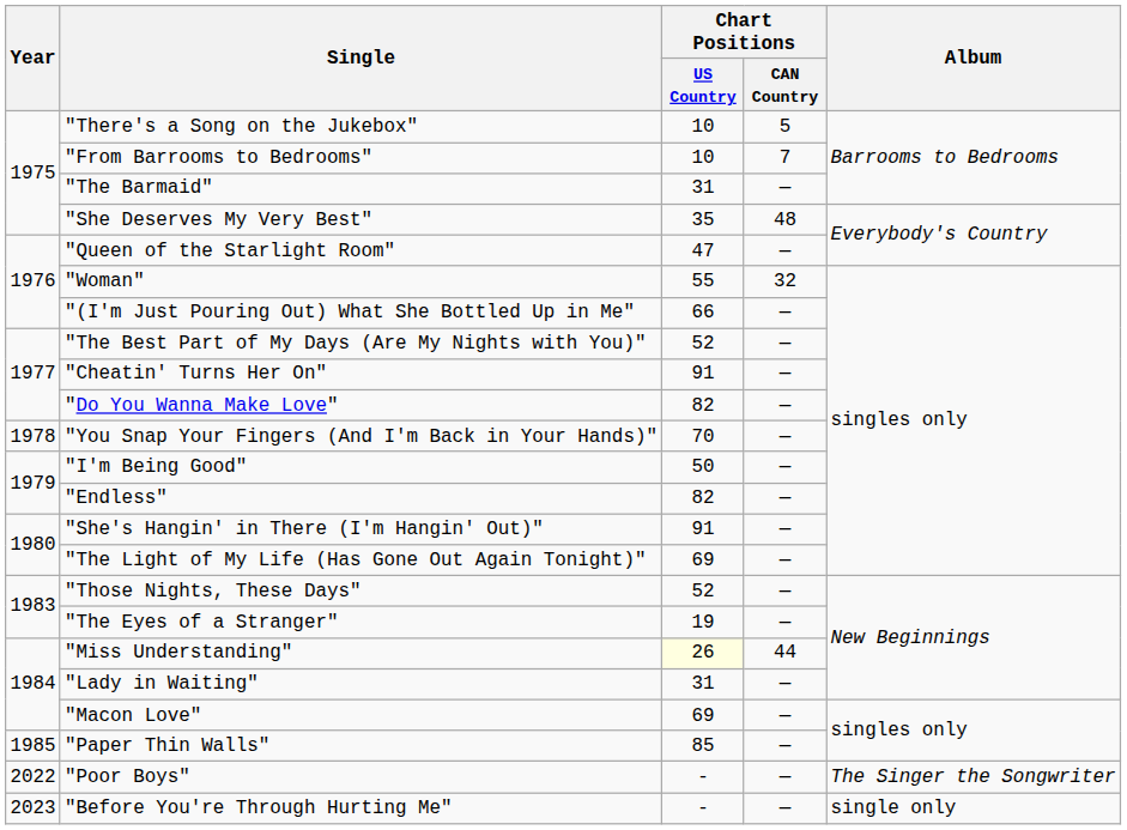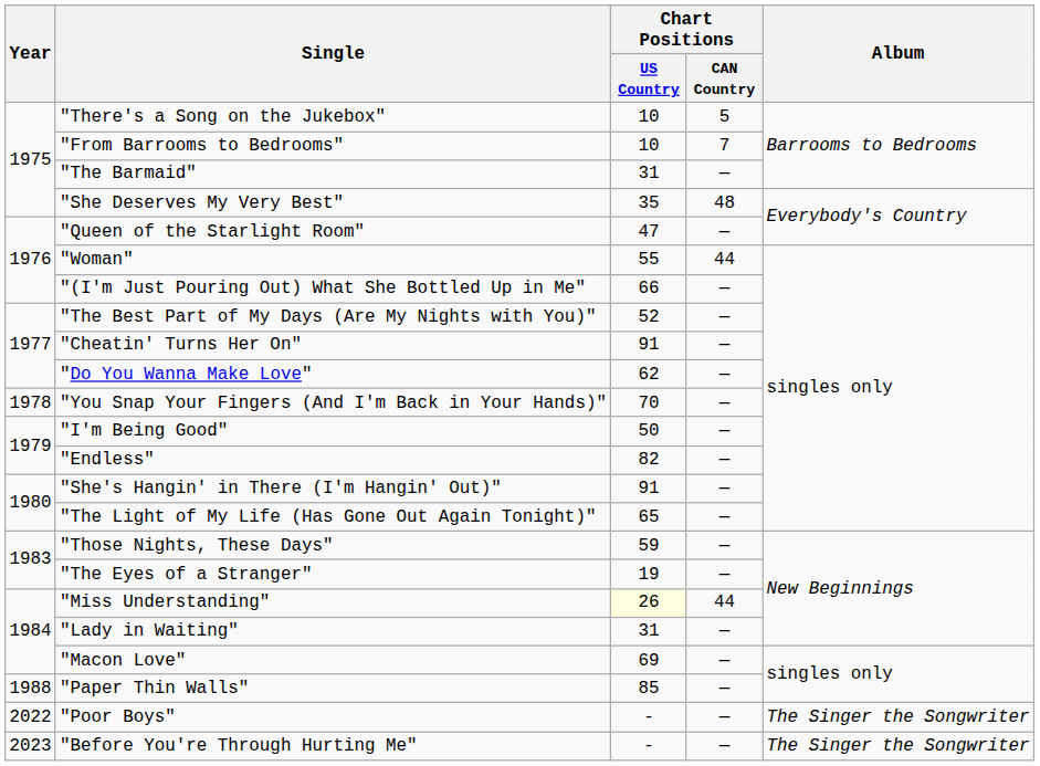 <table class="wikitable">
 <tr>
 <th rowspan="2">Year</th>
 <th rowspan="2">Single</th>
 <th colspan="2">Chart Positions</th>
 <th rowspan="2">Album</th>
 </tr>
 <tr>
 <th width="50"><small><a href='#'>US Country</a></small></th>
 <th width="50"><small>CAN Country</small></th>
 </tr>
 <tr>
 <td rowspan="4">1975</td>
 <td>"There's a Song on the Jukebox"</td>
 <td align="center">10</td>
 <td align="center">5</td>
 <td rowspan="3"><em>Barrooms to Bedrooms</em></td>
 </tr>
 <tr>
 <td>"From Barrooms to Bedrooms"</td>
 <td align="center">10</td>
 <td align="center">7</td>
 </tr>
 <tr>
 <td>"The Barmaid"</td>
 <td align="center">31</td>
 <td align="center">—</td>
 </tr>
 <tr>
 <td>"She Deserves My Very Best"</td>
 <td align="center">35</td>
 <td align="center">48</td>
 <td rowspan="2"><em>Everybody's Country</em></td>
 </tr>
 <tr>
 <td rowspan="3">1976</td>
 <td>"Queen of the Starlight Room"</td>
 <td align="center">47</td>
 <td align="center">—</td>
 </tr>
 <tr>
 <td>"Woman"</td>
 <td align="center">55</td>
-<td align="center">32</td>
+<td align="center">44</td>
 <td rowspan="10">singles only</td>
 </tr>
 <tr>
 <td>"(I'm Just Pouring Out) What She Bottled Up in Me"</td>
 <td align="center">66</td>
 <td align="center">—</td>
 </tr>
 <tr>
 <td rowspan="3">1977</td>
 <td>"The Best Part of My Days (Are My Nights with You)"</td>
 <td align="center">52</td>
 <td align="center">—</td>
 </tr>
 <tr>
 <td>"Cheatin' Turns Her On"</td>
 <td align="center">91</td>
 <td align="center">—</td>
 </tr>
 <tr>
 <td>"<a href='#'>Do You Wanna Make Love</a>"</td>
-<td align="center">82</td>
+<td align="center">62</td>
 <td align="center">—</td>
 </tr>
 <tr>
 <td>1978</td>
 <td>"You Snap Your Fingers (And I'm Back in Your Hands)"</td>
 <td align="center">70</td>
 <td align="center">—</td>
 </tr>
 <tr>
 <td rowspan="2">1979</td>
 <td>"I'm Being Good"</td>
 <td align="center">50</td>
 <td align="center">—</td>
 </tr>
 <tr>
 <td>"Endless"</td>
 <td align="center">82</td>
 <td align="center">—</td>
 </tr>
 <tr>
 <td rowspan="2">1980</td>
 <td>"She's Hangin' in There (I'm Hangin' Out)"</td>
 <td align="center">91</td>
 <td align="center">—</td>
 </tr>
 <tr>
 <td>"The Light of My Life (Has Gone Out Again Tonight)"</td>
-<td align="center">69</td>
+<td align="center">65</td>
 <td align="center">—</td>
 </tr>
 <tr>
 <td rowspan="2">1983</td>
 <td>"Those Nights, These Days"</td>
-<td align="center">52</td>
+<td align="center">59</td>
 <td align="center">—</td>
 <td rowspan="4"><em>New Beginnings</em></td>
 </tr>
 <tr>
 <td>"The Eyes of a Stranger"</td>
 <td align="center">19</td>
 <td align="center">—</td>
 </tr>
 <tr>
 <td rowspan="3">1984</td>
 <td>"Miss Understanding"</td>
 <td align="center" style="background: lightyellow;">26</td>
 <td align="center">44</td>
 </tr>
 <tr>
 <td>"Lady in Waiting"</td>
 <td align="center">31</td>
 <td align="center">—</td>
 </tr>
 <tr>
 <td>"Macon Love"</td>
 <td align="center">69</td>
 <td align="center">—</td>
 <td rowspan="2">singles only</td>
 </tr>
 <tr>
-<td>1985</td>
+<td>1988</td>
 <td>"Paper Thin Walls"</td>
 <td align="center">85</td>
 <td align="center">—</td>
 </tr>
 <tr>
 <td>2022</td>
 <td>"Poor Boys"</td>
 <td align="center">-</td>
 <td align="center">—</td>
 <td><em>The Singer the Songwriter</em></td>
 </tr>
 <tr>
 <td>2023</td>
 <td>"Before You're Through Hurting Me"</td>
 <td align="center">-</td>
 <td align="center">—</td>
-<td>single only</td>
+<td><em>The Singer the Songwriter</em></td>
 </tr>
 </table>
